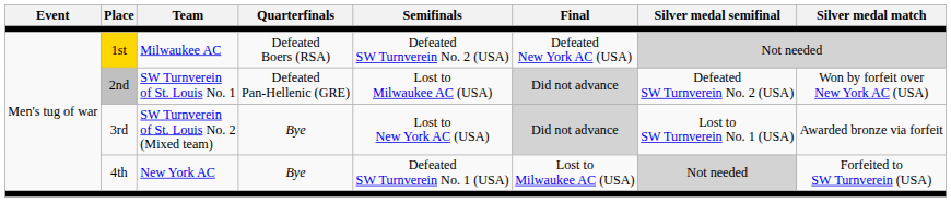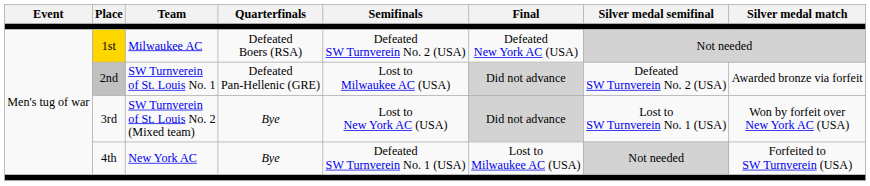 <table class=wikitable style="text-align:center">
 <tr>
 <th>Event</th>
 <th>Place</th>
 <th>Team</th>
 <th>Quarterfinals</th>
 <th>Semifinals</th>
 <th>Final</th>
 <th>Silver medal semifinal</th>
 <th>Silver medal match</th>
 </tr>
 <tr bgcolor=black>
 <td colspan=8></td>
 </tr>
 <tr>
 <td rowspan=4>Men's tug of war</td>
 <td bgcolor=gold>1st</td>
 <td align=left><a href='#'>Milwaukee AC</a></td>
 <td>Defeated <br> Boers (RSA)</td>
 <td>Defeated <br> <a href='#'>SW Turnverein</a> No. 2 (USA)</td>
 <td>Defeated <br><a href='#'>New York AC</a> (USA)</td>
 <td bgcolor=lightgray colspan=2>Not needed</td>
 </tr>
 <tr>
 <td bgcolor=silver>2nd</td>
 <td align=left><a href='#'>SW Turnverein <br>of St. Louis</a> No. 1</td>
 <td>Defeated <br> Pan-Hellenic (GRE)</td>
 <td>Lost to <br> <a href='#'>Milwaukee AC</a> (USA)</td>
 <td bgcolor=lightgray>Did not advance</td>
 <td>Defeated <br> <a href='#'>SW Turnverein</a> No. 2 (USA)</td>
-<td>Won by forfeit over <br> <a href='#'>New York AC</a> (USA)</td>
+<td>Awarded bronze via forfeit</td>
 </tr>
 <tr>
 <td>3rd</td>
 <td align=left><a href='#'>SW Turnverein <br>of St. Louis</a> No. 2<br>(Mixed team)</td>
 <td><em>Bye</em></td>
 <td>Lost to <br> <a href='#'>New York AC</a> (USA)</td>
 <td bgcolor=lightgray>Did not advance</td>
 <td>Lost to <br> <a href='#'>SW Turnverein</a> No. 1 (USA)</td>
-<td>Awarded bronze via forfeit</td>
+<td>Won by forfeit over <br> <a href='#'>New York AC</a> (USA)</td>
 </tr>
 <tr>
 <td>4th</td>
 <td align=left><a href='#'>New York AC</a></td>
 <td><em>Bye</em></td>
 <td>Defeated <br> <a href='#'>SW Turnverein</a> No. 1 (USA)</td>
 <td>Lost to <br> <a href='#'>Milwaukee AC</a> (USA)</td>
 <td bgcolor=lightgray>Not needed</td>
 <td>Forfeited to <br> <a href='#'>SW Turnverein</a> (USA)</td>
 </tr>
 <tr bgcolor=black>
 <td colspan=8></td>
 </tr>
 </table>
